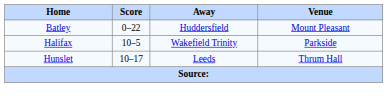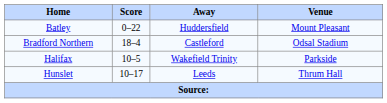 <table border=1 style="border-collapse:collapse; font-size:90%; text-align:center;" cellpadding=3 cellspacing=0 width=66%>
 <tr bgcolor=#C1D8FF>
 <th width=19%>Home</th>
 <th width=6%>Score</th>
 <th width=19%>Away</th>
 <th width=22%>Venue</th>
 </tr>
 <tr bgcolor=#F5FAFF>
 <td><a href='#'>Batley</a></td>
 <td>0–22</td>
 <td><a href='#'>Huddersfield</a></td>
 <td><a href='#'>Mount Pleasant</a></td>
+</tr>
+<tr bgcolor=#F5FAFF>
+<td><a href='#'>Bradford Northern</a></td>
+<td>18–4</td>
+<td><a href='#'>Castleford</a></td>
+<td><a href='#'>Odsal Stadium</a></td>
 </tr>
 <tr bgcolor=#F5FAFF>
 <td><a href='#'>Halifax</a></td>
 <td>10–5</td>
 <td><a href='#'>Wakefield Trinity</a></td>
 <td><a href='#'>Parkside</a></td>
 </tr>
 <tr bgcolor=#F5FAFF>
 <td><a href='#'>Hunslet</a></td>
 <td>10–17</td>
 <td><a href='#'>Leeds</a></td>
 <td><a href='#'>Thrum Hall</a></td>
 </tr>
 <tr bgcolor=#C1D8FF>
 <th colspan=4>Source:</th>
 </tr>
 </table>
